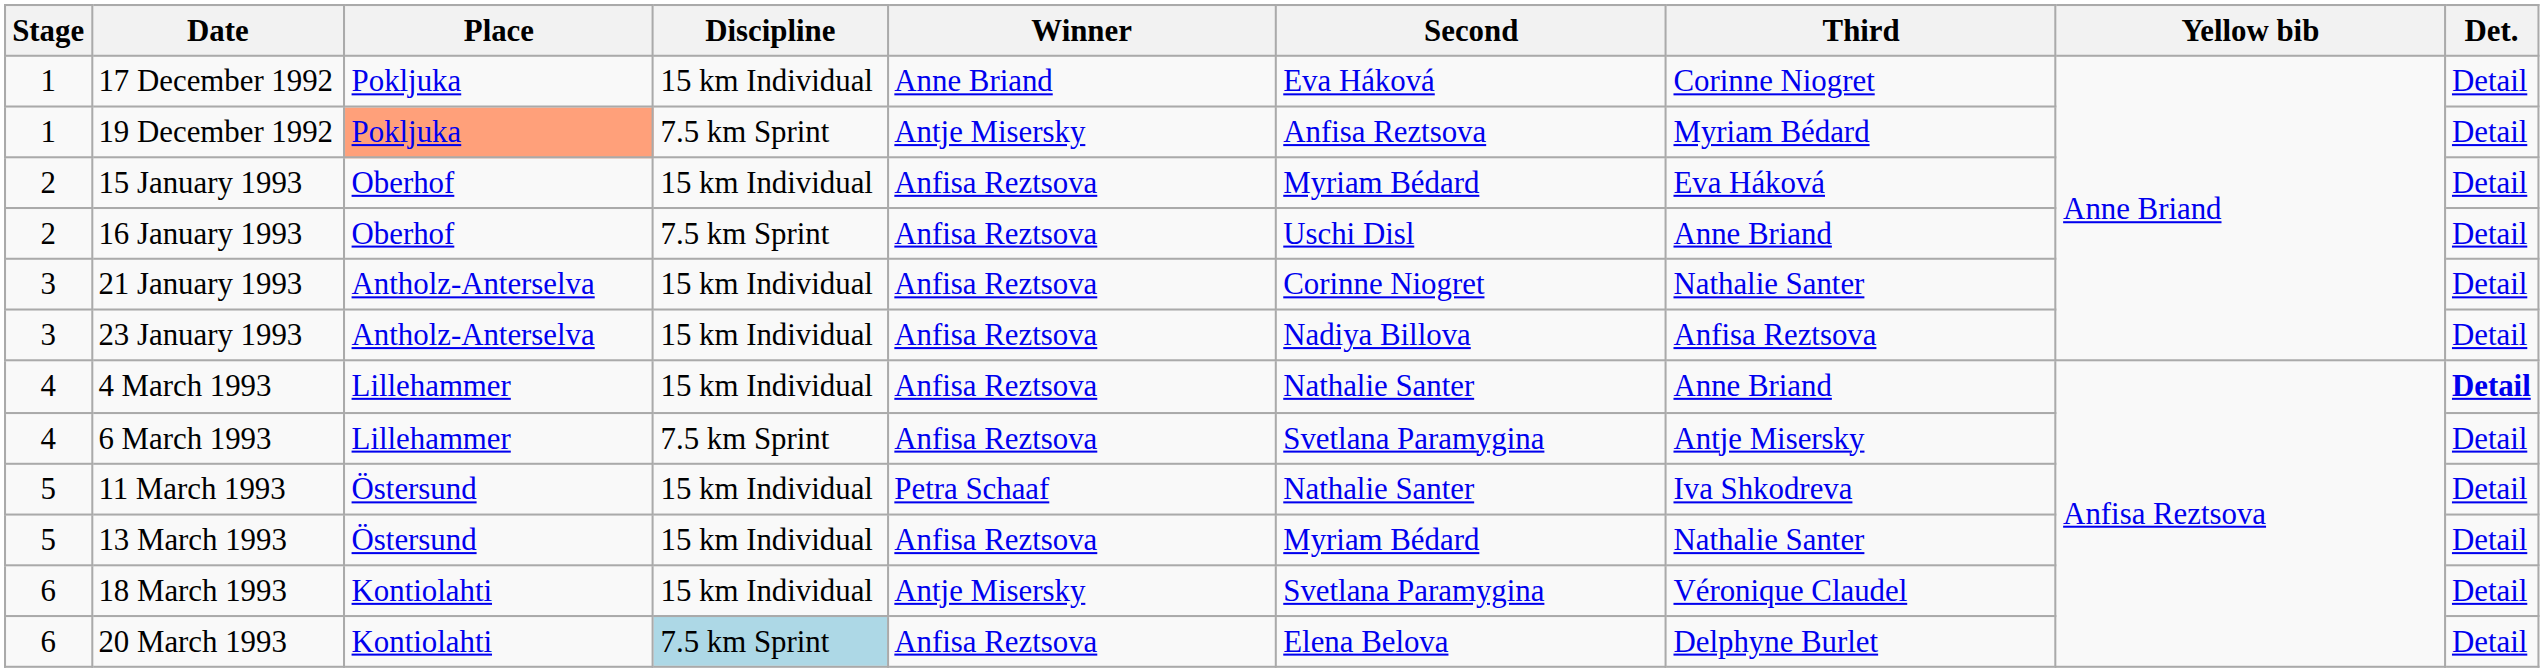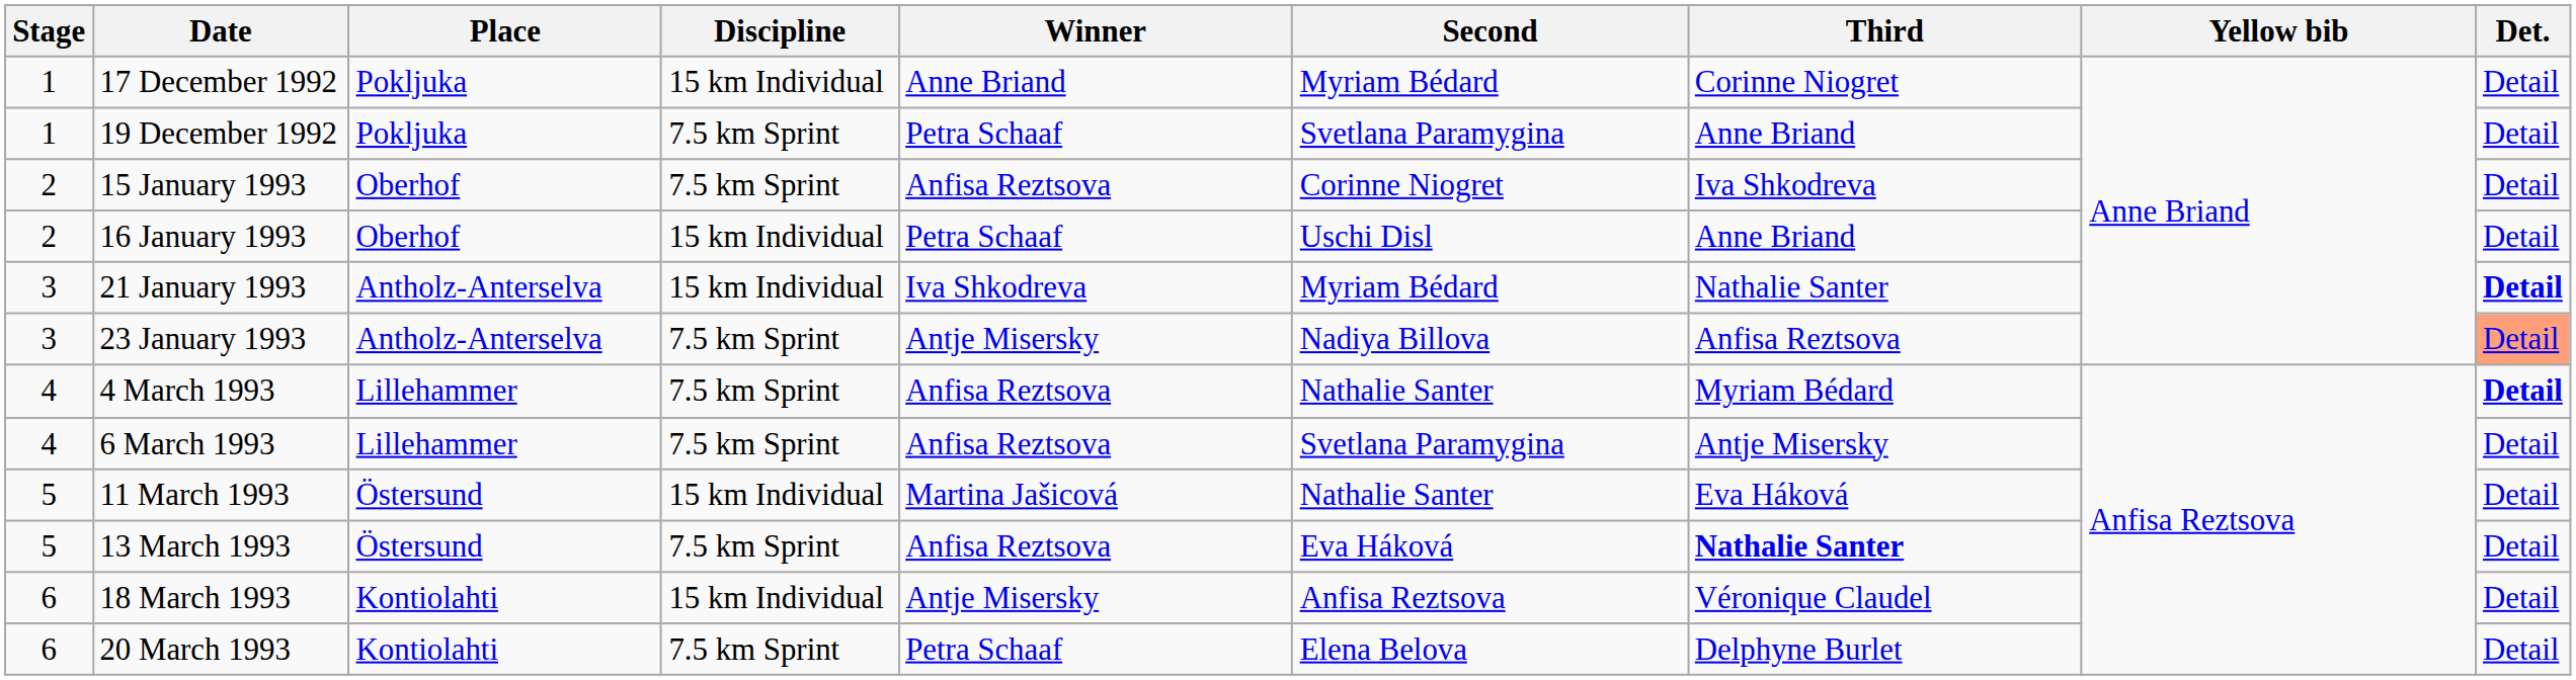 <table class="wikitable" style="font-size:95%;">
 <tr>
 <th width="10">Stage</th>
 <th width="120">Date</th>
 <th width="148">Place</th>
 <th width="110">Discipline</th>
 <th width="190">Winner</th>
 <th width="190">Second</th>
 <th width="190">Third</th>
 <th width="190">Yellow bib <br> </th>
 <th width="8">Det.</th>
 </tr>
 <tr>
 <td align=center>1</td>
 <td>17 December 1992</td>
 <td> <a href='#'>Pokljuka</a></td>
 <td>15 km Individual</td>
 <td> <a href='#'>Anne Briand</a></td>
-<td> <a href='#'>Eva Háková</a></td>
+<td> <a href='#'>Myriam Bédard</a></td>
 <td> <a href='#'>Corinne Niogret</a></td>
 <td rowspan="6"> <a href='#'>Anne Briand</a></td>
 <td><a href='#'>Detail</a></td>
 </tr>
 <tr>
 <td align=center>1</td>
 <td>19 December 1992</td>
-<td style="background: lightsalmon;"> <a href='#'>Pokljuka</a></td>
+<td> <a href='#'>Pokljuka</a></td>
 <td>7.5 km Sprint</td>
-<td> <a href='#'>Antje Misersky</a></td>
-<td> <a href='#'>Anfisa Reztsova</a></td>
-<td> <a href='#'>Myriam Bédard</a></td>
+<td> <a href='#'>Petra Schaaf</a></td>
+<td> <a href='#'>Svetlana Paramygina</a></td>
+<td> <a href='#'>Anne Briand</a></td>
 <td><a href='#'>Detail</a></td>
 </tr>
 <tr>
 <td align=center>2</td>
 <td>15 January 1993</td>
 <td> <a href='#'>Oberhof</a></td>
-<td>15 km Individual</td>
+<td>7.5 km Sprint</td>
 <td> <a href='#'>Anfisa Reztsova</a></td>
-<td> <a href='#'>Myriam Bédard</a></td>
-<td> <a href='#'>Eva Háková</a></td>
+<td> <a href='#'>Corinne Niogret</a></td>
+<td> <a href='#'>Iva Shkodreva</a></td>
 <td><a href='#'>Detail</a></td>
 </tr>
 <tr>
 <td align=center>2</td>
 <td>16 January 1993</td>
 <td> <a href='#'>Oberhof</a></td>
-<td>7.5 km Sprint</td>
-<td> <a href='#'>Anfisa Reztsova</a></td>
+<td>15 km Individual</td>
+<td> <a href='#'>Petra Schaaf</a></td>
 <td> <a href='#'>Uschi Disl</a></td>
 <td> <a href='#'>Anne Briand</a></td>
 <td><a href='#'>Detail</a></td>
 </tr>
 <tr>
 <td align=center>3</td>
 <td>21 January 1993</td>
 <td> <a href='#'>Antholz-Anterselva</a></td>
 <td>15 km Individual</td>
-<td> <a href='#'>Anfisa Reztsova</a></td>
-<td> <a href='#'>Corinne Niogret</a></td>
+<td> <a href='#'>Iva Shkodreva</a></td>
+<td> <a href='#'>Myriam Bédard</a></td>
 <td> <a href='#'>Nathalie Santer</a></td>
-<td><a href='#'>Detail</a></td>
+<td><strong><a href='#'>Detail</a></strong></td>
 </tr>
 <tr>
 <td align=center>3</td>
 <td>23 January 1993</td>
 <td> <a href='#'>Antholz-Anterselva</a></td>
-<td>15 km Individual</td>
-<td> <a href='#'>Anfisa Reztsova</a></td>
+<td>7.5 km Sprint</td>
+<td> <a href='#'>Antje Misersky</a></td>
 <td> <a href='#'>Nadiya Billova</a></td>
 <td> <a href='#'>Anfisa Reztsova</a></td>
-<td><a href='#'>Detail</a></td>
+<td style="background: lightsalmon;"><a href='#'>Detail</a></td>
 </tr>
 <tr>
 <td align=center>4</td>
 <td>4 March 1993</td>
 <td> <a href='#'>Lillehammer</a></td>
-<td>15 km Individual</td>
+<td>7.5 km Sprint</td>
 <td> <a href='#'>Anfisa Reztsova</a></td>
 <td> <a href='#'>Nathalie Santer</a></td>
-<td> <a href='#'>Anne Briand</a></td>
+<td> <a href='#'>Myriam Bédard</a></td>
 <td rowspan="6"> <a href='#'>Anfisa Reztsova</a></td>
 <td><strong><a href='#'>Detail</a></strong></td>
 </tr>
 <tr>
 <td align=center>4</td>
 <td>6 March 1993</td>
 <td> <a href='#'>Lillehammer</a></td>
 <td>7.5 km Sprint</td>
 <td> <a href='#'>Anfisa Reztsova</a></td>
 <td> <a href='#'>Svetlana Paramygina</a></td>
 <td> <a href='#'>Antje Misersky</a></td>
 <td><a href='#'>Detail</a></td>
 </tr>
 <tr>
 <td align=center>5</td>
 <td>11 March 1993</td>
 <td> <a href='#'>Östersund</a></td>
 <td>15 km Individual</td>
-<td> <a href='#'>Petra Schaaf</a></td>
+<td> <a href='#'>Martina Jašicová</a></td>
 <td> <a href='#'>Nathalie Santer</a></td>
-<td> <a href='#'>Iva Shkodreva</a></td>
+<td> <a href='#'>Eva Háková</a></td>
 <td><a href='#'>Detail</a></td>
 </tr>
 <tr>
 <td align=center>5</td>
 <td>13 March 1993</td>
 <td> <a href='#'>Östersund</a></td>
-<td>15 km Individual</td>
+<td>7.5 km Sprint</td>
 <td> <a href='#'>Anfisa Reztsova</a></td>
-<td> <a href='#'>Myriam Bédard</a></td>
-<td> <a href='#'>Nathalie Santer</a></td>
+<td> <a href='#'>Eva Háková</a></td>
+<td><strong> <a href='#'>Nathalie Santer</a></strong></td>
 <td><a href='#'>Detail</a></td>
 </tr>
 <tr>
 <td align=center>6</td>
 <td>18 March 1993</td>
 <td> <a href='#'>Kontiolahti</a></td>
 <td>15 km Individual</td>
 <td> <a href='#'>Antje Misersky</a></td>
-<td> <a href='#'>Svetlana Paramygina</a></td>
+<td> <a href='#'>Anfisa Reztsova</a></td>
 <td> <a href='#'>Véronique Claudel</a></td>
 <td><a href='#'>Detail</a></td>
 </tr>
 <tr>
 <td align=center>6</td>
 <td>20 March 1993</td>
 <td> <a href='#'>Kontiolahti</a></td>
-<td style="background: lightblue;">7.5 km Sprint</td>
-<td> <a href='#'>Anfisa Reztsova</a></td>
+<td>7.5 km Sprint</td>
+<td> <a href='#'>Petra Schaaf</a></td>
 <td> <a href='#'>Elena Belova</a></td>
 <td> <a href='#'>Delphyne Burlet</a></td>
 <td><a href='#'>Detail</a></td>
 </tr>
 </table>
